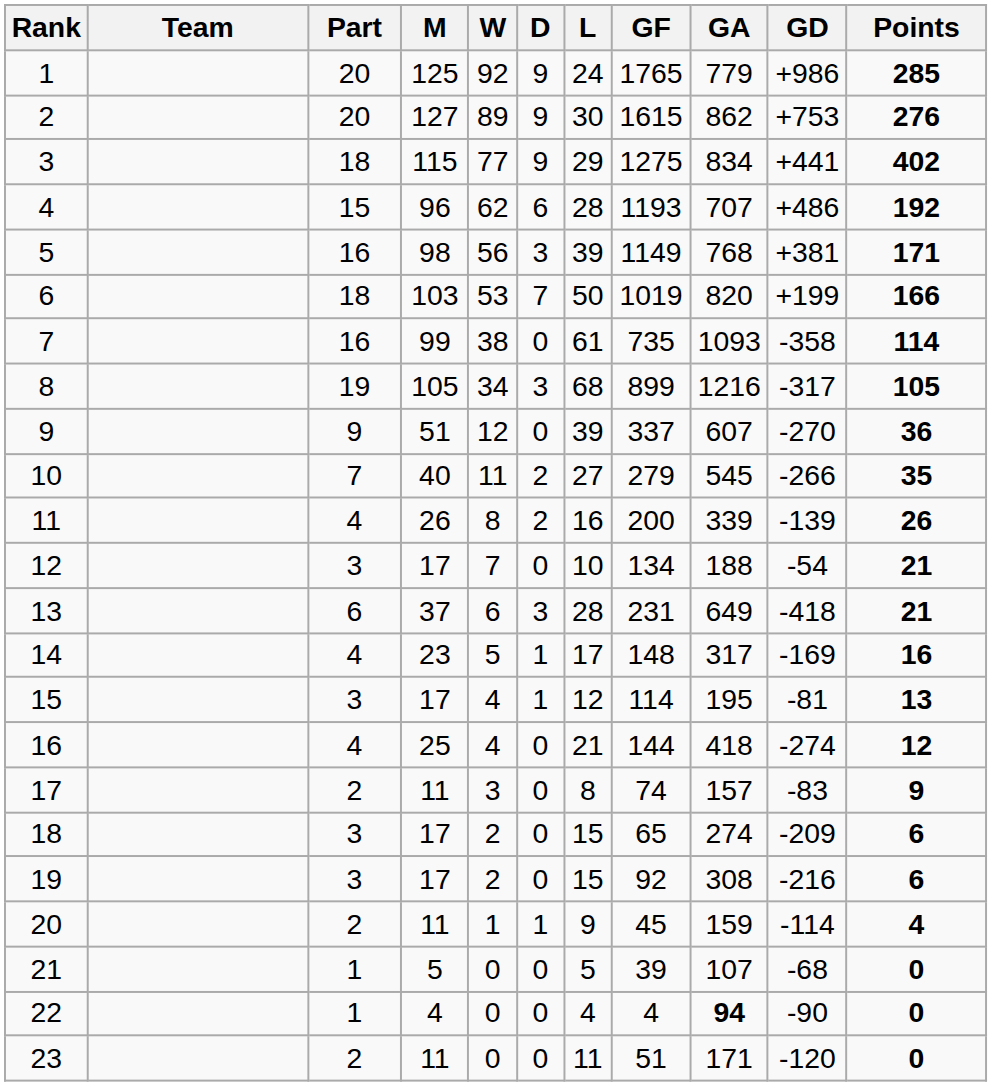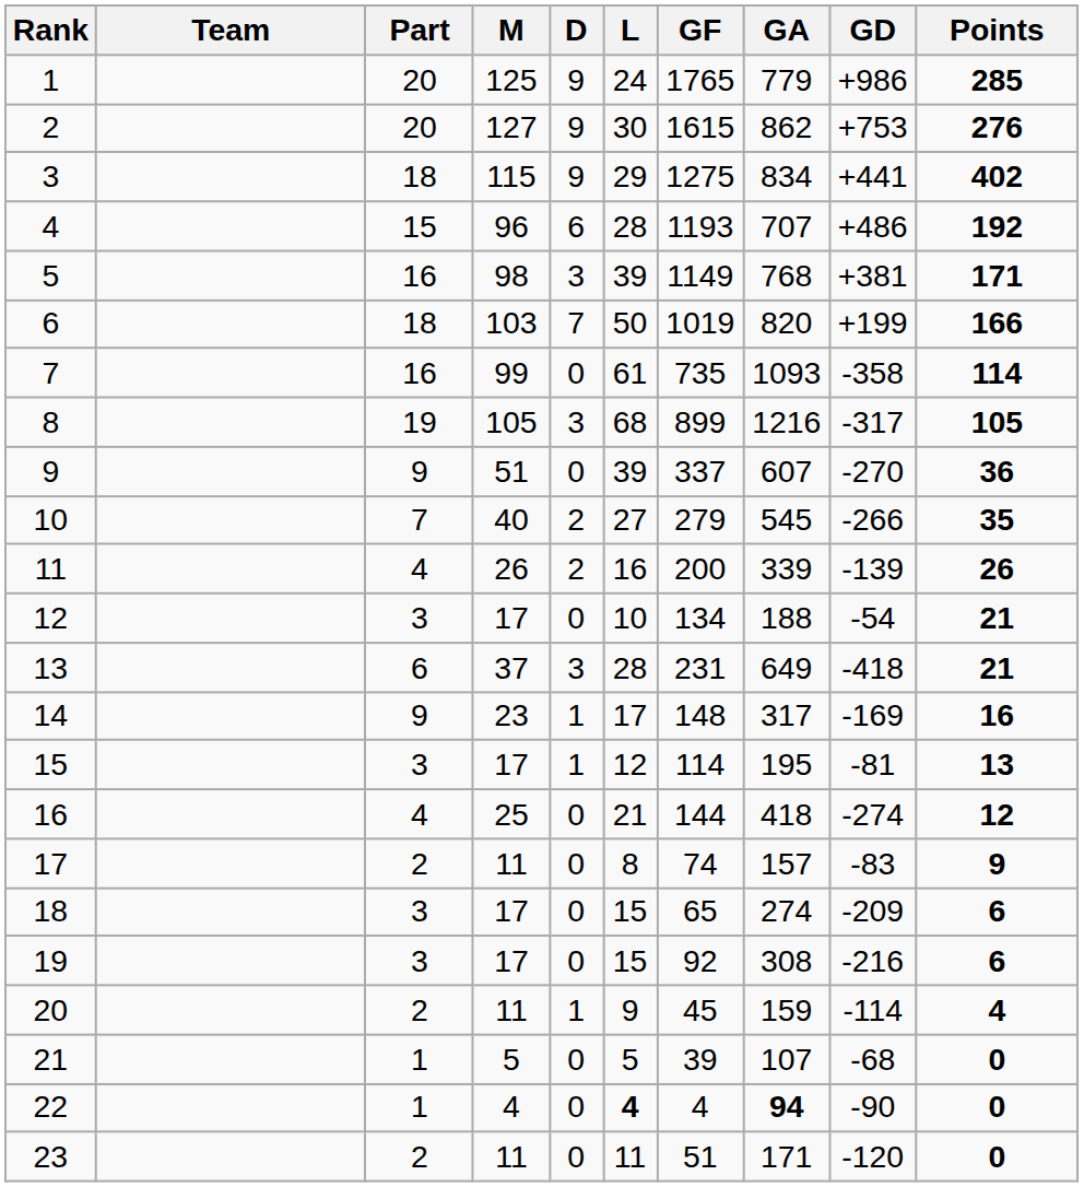 <table class="wikitable sortable" border=1 width=80% cellpadding="2" cellspacing="0" style="background: #f9f9f9; border: 1px solid; border-collapse: collapse; font-size: 90%; text-align: left;" width=80%>
 <tr align="center" style="background:#DCDCDC" "color:black;">
 <th width=2%>Rank</th>
 <th width=25%>Team</th>
 <th width=10%>Part</th>
 <th width=7%>M</th>
-<th width=5%>W</th>
 <th width=5%>D</th>
 <th width=5%>L</th>
 <th width=8%>GF</th>
 <th width=8%>GA</th>
 <th width=8%>GD</th>
 <th width=15%>Points</th>
 </tr>
 <tr align=center>
 <td>1</td>
 <td align=left></td>
 <td>20</td>
 <td>125</td>
-<td>92</td>
 <td>9</td>
 <td>24</td>
 <td>1765</td>
 <td>779</td>
 <td>+986</td>
 <td><strong>285</strong></td>
 </tr>
 <tr align=center>
 <td>2</td>
 <td align=left></td>
 <td>20</td>
 <td>127</td>
-<td>89</td>
 <td>9</td>
 <td>30</td>
 <td>1615</td>
 <td>862</td>
 <td>+753</td>
 <td><strong>276</strong></td>
 </tr>
 <tr align=center>
 <td>3</td>
 <td align=left></td>
 <td>18</td>
 <td>115</td>
-<td>77</td>
 <td>9</td>
 <td>29</td>
 <td>1275</td>
 <td>834</td>
 <td>+441</td>
 <td><strong>402</strong></td>
 </tr>
 <tr align=center>
 <td>4</td>
 <td align=left></td>
 <td>15</td>
 <td>96</td>
-<td>62</td>
 <td>6</td>
 <td>28</td>
 <td>1193</td>
 <td>707</td>
 <td>+486</td>
 <td><strong>192</strong></td>
 </tr>
 <tr align=center>
 <td>5</td>
 <td align=left></td>
 <td>16</td>
 <td>98</td>
-<td>56</td>
 <td>3</td>
 <td>39</td>
 <td>1149</td>
 <td>768</td>
 <td>+381</td>
 <td><strong>171</strong></td>
 </tr>
 <tr align=center>
 <td>6</td>
 <td align=left></td>
 <td>18</td>
 <td>103</td>
-<td>53</td>
 <td>7</td>
 <td>50</td>
 <td>1019</td>
 <td>820</td>
 <td>+199</td>
 <td><strong>166</strong></td>
 </tr>
 <tr align=center>
 <td>7</td>
 <td align=left></td>
 <td>16</td>
 <td>99</td>
-<td>38</td>
 <td>0</td>
 <td>61</td>
 <td>735</td>
 <td>1093</td>
 <td>-358</td>
 <td><strong>114</strong></td>
 </tr>
 <tr align=center>
 <td>8</td>
 <td align=left></td>
 <td>19</td>
 <td>105</td>
-<td>34</td>
 <td>3</td>
 <td>68</td>
 <td>899</td>
 <td>1216</td>
 <td>-317</td>
 <td><strong>105</strong></td>
 </tr>
 <tr align=center>
 <td>9</td>
 <td align=left></td>
 <td>9</td>
 <td>51</td>
-<td>12</td>
 <td>0</td>
 <td>39</td>
 <td>337</td>
 <td>607</td>
 <td>-270</td>
 <td><strong>36</strong></td>
 </tr>
 <tr align=center>
 <td>10</td>
 <td align=left></td>
 <td>7</td>
 <td>40</td>
-<td>11</td>
 <td>2</td>
 <td>27</td>
 <td>279</td>
 <td>545</td>
 <td>-266</td>
 <td><strong>35</strong></td>
 </tr>
 <tr align=center>
 <td>11</td>
 <td align=left></td>
 <td>4</td>
 <td>26</td>
-<td>8</td>
 <td>2</td>
 <td>16</td>
 <td>200</td>
 <td>339</td>
 <td>-139</td>
 <td><strong>26</strong></td>
 </tr>
 <tr align=center>
 <td>12</td>
 <td align=left></td>
 <td>3</td>
 <td>17</td>
-<td>7</td>
 <td>0</td>
 <td>10</td>
 <td>134</td>
 <td>188</td>
 <td>-54</td>
 <td><strong>21</strong></td>
 </tr>
 <tr align=center>
 <td>13</td>
 <td align=left></td>
 <td>6</td>
 <td>37</td>
-<td>6</td>
 <td>3</td>
 <td>28</td>
 <td>231</td>
 <td>649</td>
 <td>-418</td>
 <td><strong>21</strong></td>
 </tr>
 <tr align=center>
 <td>14</td>
 <td align=left></td>
-<td>4</td>
+<td>9</td>
 <td>23</td>
-<td>5</td>
 <td>1</td>
 <td>17</td>
 <td>148</td>
 <td>317</td>
 <td>-169</td>
 <td><strong>16</strong></td>
 </tr>
 <tr align=center>
 <td>15</td>
 <td align=left></td>
 <td>3</td>
 <td>17</td>
-<td>4</td>
 <td>1</td>
 <td>12</td>
 <td>114</td>
 <td>195</td>
 <td>-81</td>
 <td><strong>13</strong></td>
 </tr>
 <tr align=center>
 <td>16</td>
 <td align=left></td>
 <td>4</td>
 <td>25</td>
-<td>4</td>
 <td>0</td>
 <td>21</td>
 <td>144</td>
 <td>418</td>
 <td>-274</td>
 <td><strong>12</strong></td>
 </tr>
 <tr align=center>
 <td>17</td>
 <td align=left></td>
 <td>2</td>
 <td>11</td>
-<td>3</td>
 <td>0</td>
 <td>8</td>
 <td>74</td>
 <td>157</td>
 <td>-83</td>
 <td><strong>9</strong></td>
 </tr>
 <tr align=center>
 <td>18</td>
 <td align=left></td>
 <td>3</td>
 <td>17</td>
-<td>2</td>
 <td>0</td>
 <td>15</td>
 <td>65</td>
 <td>274</td>
 <td>-209</td>
 <td><strong>6</strong></td>
 </tr>
 <tr align=center>
 <td>19</td>
 <td align=left></td>
 <td>3</td>
 <td>17</td>
-<td>2</td>
 <td>0</td>
 <td>15</td>
 <td>92</td>
 <td>308</td>
 <td>-216</td>
 <td><strong>6</strong></td>
 </tr>
 <tr align=center>
 <td>20</td>
 <td align=left></td>
 <td>2</td>
 <td>11</td>
 <td>1</td>
-<td>1</td>
 <td>9</td>
 <td>45</td>
 <td>159</td>
 <td>-114</td>
 <td><strong>4</strong></td>
 </tr>
 <tr align=center>
 <td>21</td>
 <td align=left></td>
 <td>1</td>
 <td>5</td>
-<td>0</td>
 <td>0</td>
 <td>5</td>
 <td>39</td>
 <td>107</td>
 <td>-68</td>
 <td><strong>0</strong></td>
 </tr>
 <tr align=center>
 <td>22</td>
 <td align=left></td>
 <td>1</td>
 <td>4</td>
 <td>0</td>
-<td>0</td>
-<td>4</td>
+<td><strong>4</strong></td>
 <td>4</td>
 <td><strong>94</strong></td>
 <td>-90</td>
 <td><strong>0</strong></td>
 </tr>
 <tr align=center>
 <td>23</td>
 <td align=left></td>
 <td>2</td>
 <td>11</td>
 <td>0</td>
-<td>0</td>
 <td>11</td>
 <td>51</td>
 <td>171</td>
 <td>-120</td>
 <td><strong>0</strong></td>
 </tr>
 </table>
